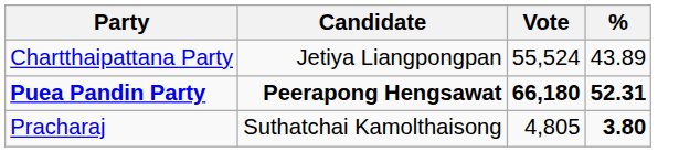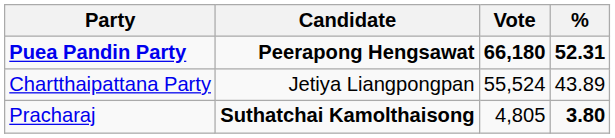 <table class="wikitable" style="text-align:right">
 <tr>
 <th>Party</th>
 <th>Candidate</th>
 <th>Vote</th>
 <th>%</th>
 </tr>
 <tr>
+<td align="left"><strong><a href='#'>Puea Pandin Party</a></strong></td>
+<td><strong>Peerapong Hengsawat</strong></td>
+<td><strong>66,180</strong></td>
+<td><strong>52.31</strong></td>
+</tr>
+<tr>
 <td align="left"><a href='#'>Chartthaipattana Party</a></td>
 <td>Jetiya Liangpongpan</td>
 <td>55,524</td>
 <td>43.89</td>
 </tr>
 <tr>
-<td align="left"><strong><a href='#'>Puea Pandin Party</a></strong></td>
-<td><strong>Peerapong Hengsawat</strong></td>
-<td><strong>66,180</strong></td>
-<td><strong>52.31</strong></td>
-</tr>
-<tr>
 <td align="left"><a href='#'>Pracharaj</a></td>
-<td>Suthatchai Kamolthaisong</td>
+<td><strong>Suthatchai Kamolthaisong</strong></td>
 <td>4,805</td>
 <td><strong>3.80</strong></td>
 </tr>
 </table>
